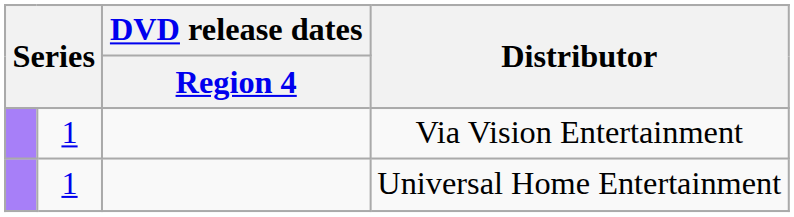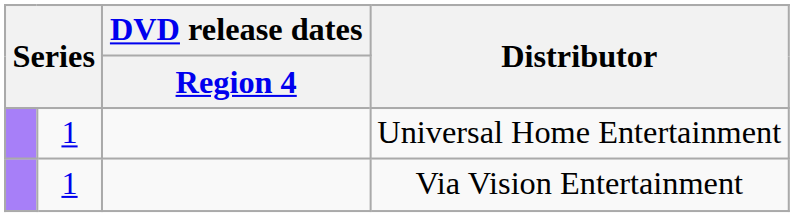 <table class="wikitable plainrowheaders" style="text-align:center">
 <tr>
 <th colspan="2" rowspan="2">Series</th>
 <th><a href='#'>DVD</a> release dates</th>
 <th rowspan="2">Distributor</th>
 </tr>
 <tr>
 <th><a href='#'>Region 4</a></th>
 </tr>
 <tr>
 <td style="background:#A77FF8;"></td>
 <td><a href='#'>1</a></td>
 <td> </td>
-<td>Via Vision Entertainment</td>
+<td>Universal Home Entertainment</td>
 </tr>
 <tr>
 <td style="background:#A77FF8;"></td>
 <td><a href='#'>1</a></td>
 <td> </td>
-<td>Universal Home Entertainment</td>
+<td>Via Vision Entertainment</td>
 </tr>
 </table>
